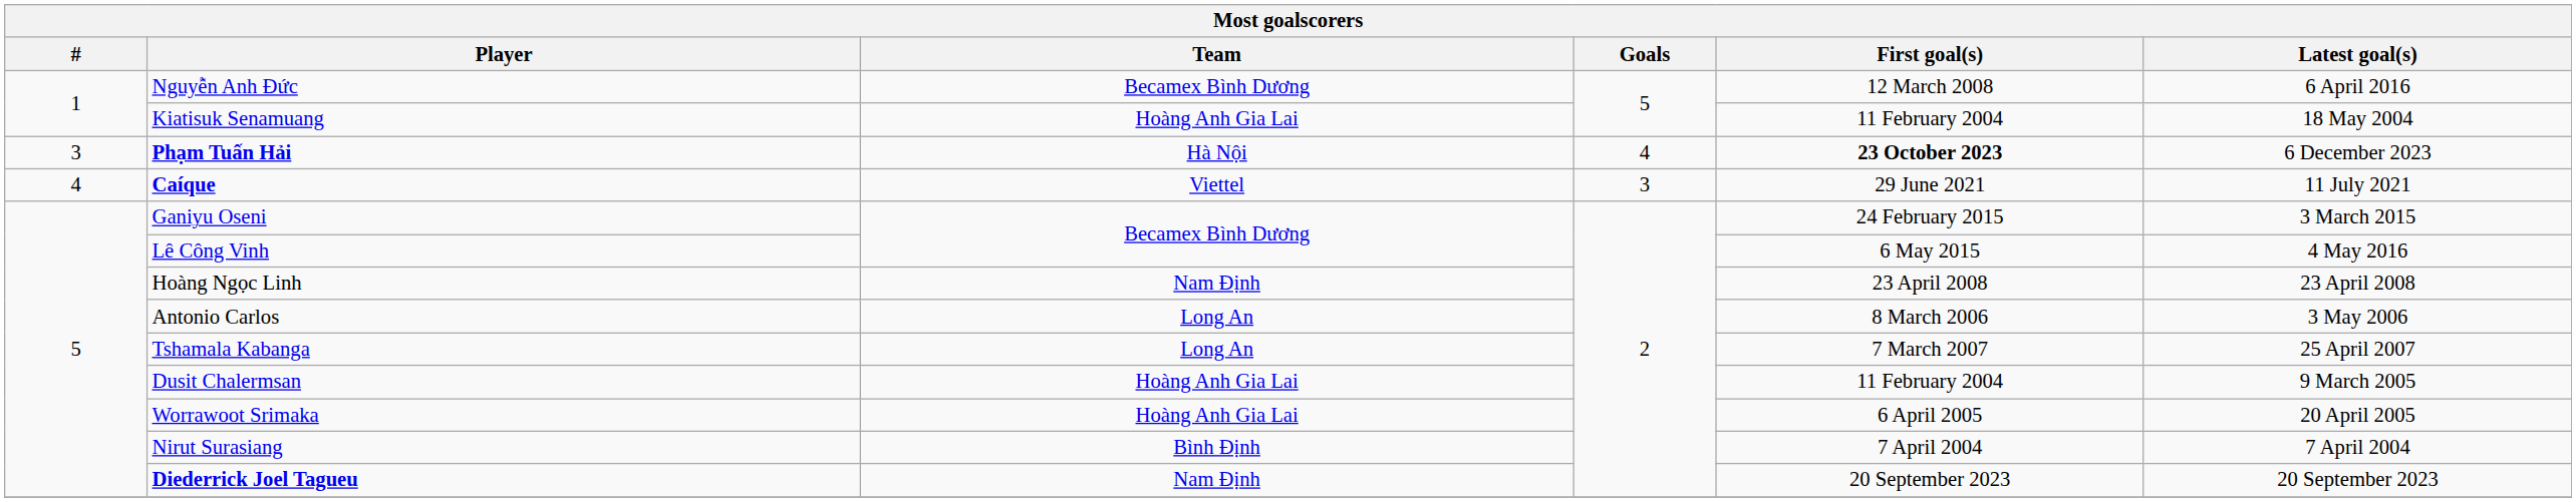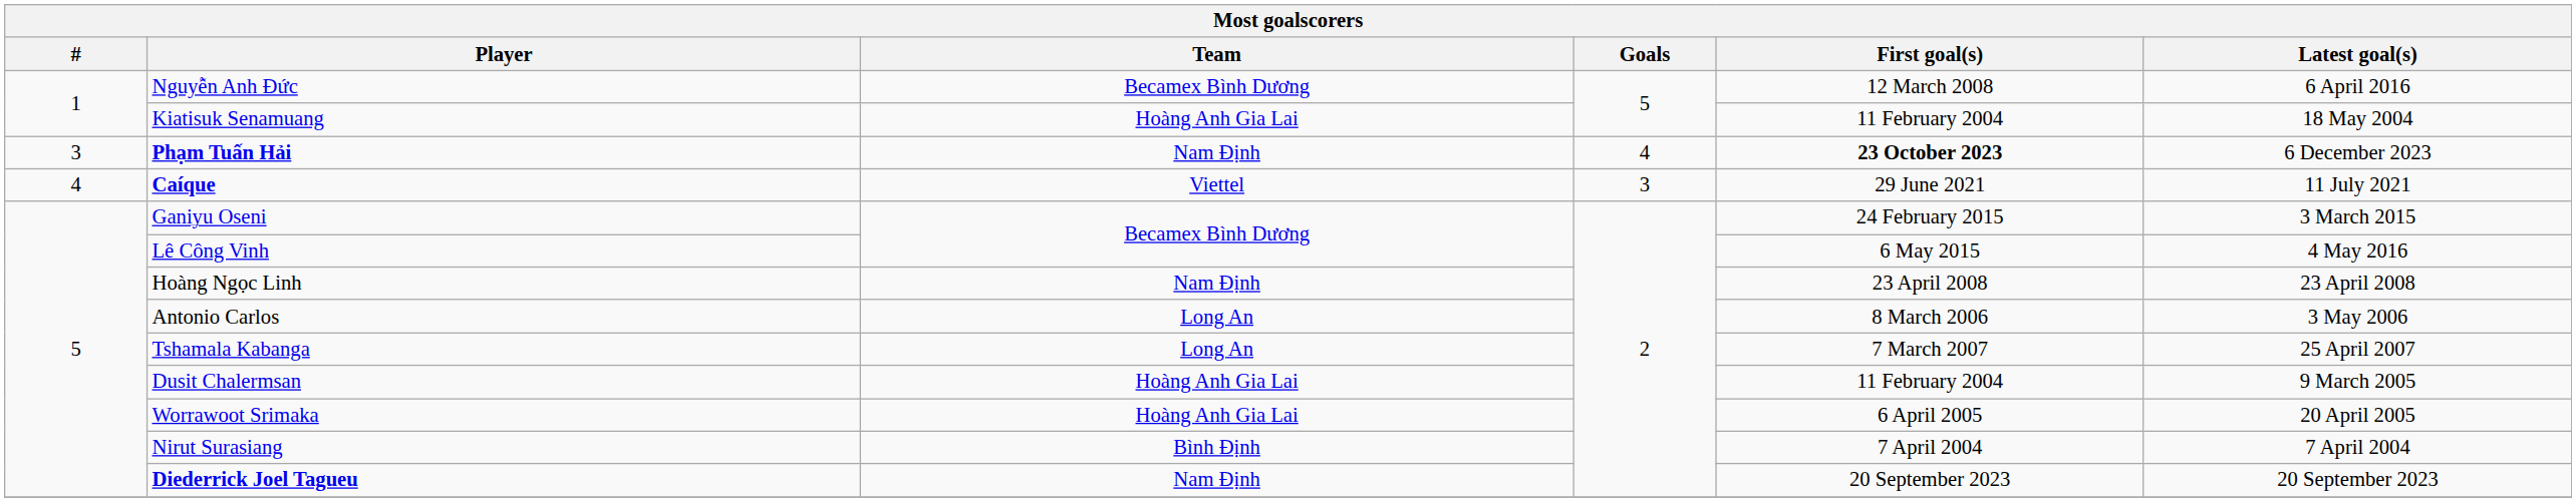 <table width=100% class="wikitable sortable" style="text-align:center">
 <tr>
 <th colspan=6>Most goalscorers</th>
 </tr>
 <tr>
 <th width=5%>#</th>
 <th width=25%>Player</th>
 <th width=25%>Team</th>
 <th width=5%>Goals</th>
 <th width=15%>First goal(s)</th>
 <th width=15%>Latest goal(s)</th>
 </tr>
 <tr>
 <td rowspan="2">1</td>
 <td style="text-align:left"> <a href='#'>Nguyễn Anh Đức</a></td>
 <td><a href='#'>Becamex Bình Dương</a></td>
 <td rowspan="2">5</td>
 <td>12 March 2008</td>
 <td>6 April 2016</td>
 </tr>
 <tr>
 <td style="text-align:left"> <a href='#'>Kiatisuk Senamuang</a></td>
 <td><a href='#'>Hoàng Anh Gia Lai</a></td>
 <td>11 February 2004</td>
 <td>18 May 2004</td>
 </tr>
 <tr>
 <td>3</td>
 <td style="text-align:left"> <strong><a href='#'>Phạm Tuấn Hải</a></strong></td>
-<td><a href='#'>Hà Nội</a></td>
+<td><a href='#'>Nam Định</a></td>
 <td>4</td>
 <td><strong>23 October 2023</strong></td>
 <td>6 December 2023</td>
 </tr>
 <tr>
 <td>4</td>
 <td style="text-align:left"> <strong><a href='#'>Caíque</a></strong></td>
 <td><a href='#'>Viettel</a></td>
 <td>3</td>
 <td>29 June 2021</td>
 <td>11 July 2021</td>
 </tr>
 <tr>
 <td rowspan="9">5</td>
 <td style="text-align:left"> <a href='#'>Ganiyu Oseni</a></td>
 <td rowspan="2"><a href='#'>Becamex Bình Dương</a></td>
 <td rowspan="9">2</td>
 <td>24 February 2015</td>
 <td>3 March 2015</td>
 </tr>
 <tr>
 <td style="text-align:left"> <a href='#'>Lê Công Vinh</a></td>
 <td>6 May 2015</td>
 <td>4 May 2016</td>
 </tr>
 <tr>
 <td style="text-align:left">  Hoàng Ngọc Linh</td>
 <td><a href='#'>Nam Định</a></td>
 <td>23 April 2008</td>
 <td>23 April 2008</td>
 </tr>
 <tr>
 <td style="text-align:left"> Antonio Carlos</td>
 <td><a href='#'>Long An</a></td>
 <td>8 March 2006</td>
 <td>3 May 2006</td>
 </tr>
 <tr>
 <td style="text-align:left"> <a href='#'>Tshamala Kabanga</a></td>
 <td><a href='#'>Long An</a></td>
 <td>7 March 2007</td>
 <td>25 April 2007</td>
 </tr>
 <tr>
 <td style="text-align:left"> <a href='#'>Dusit Chalermsan</a></td>
 <td><a href='#'>Hoàng Anh Gia Lai</a></td>
 <td>11 February 2004</td>
 <td>9 March 2005</td>
 </tr>
 <tr>
 <td style="text-align:left"> <a href='#'>Worrawoot Srimaka</a></td>
 <td><a href='#'>Hoàng Anh Gia Lai</a></td>
 <td>6 April 2005</td>
 <td>20 April 2005</td>
 </tr>
 <tr>
 <td style="text-align:left"> <a href='#'>Nirut Surasiang</a></td>
 <td><a href='#'>Bình Định</a></td>
 <td>7 April 2004</td>
 <td>7 April 2004</td>
 </tr>
 <tr>
 <td style="text-align:left"> <strong><a href='#'>Diederrick Joel Tagueu</a></strong></td>
 <td><a href='#'>Nam Định</a></td>
 <td>20 September 2023</td>
 <td>20 September 2023</td>
 </tr>
 <tr>
 </tr>
 </table>
